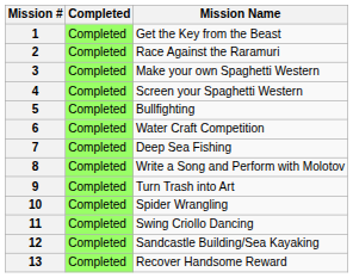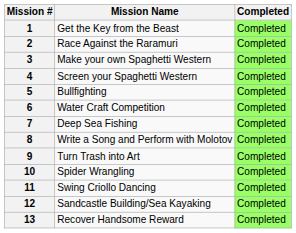 <table class="wikitable">
 <tr>
 <th>Mission #</th>
+<th>Mission Name</th>
 <th>Completed</th>
-<th>Mission Name</th>
 </tr>
 <tr>
 <th>1</th>
+<td>Get the Key from the Beast</td>
 <td bgcolor="#99FF66">Completed</td>
-<td>Get the Key from the Beast</td>
 </tr>
 <tr>
 <th>2</th>
+<td>Race Against the Raramuri</td>
 <td bgcolor="#99FF66">Completed</td>
-<td>Race Against the Raramuri</td>
 </tr>
 <tr>
 <th>3</th>
+<td>Make your own Spaghetti Western</td>
 <td bgcolor="#99FF66">Completed</td>
-<td>Make your own Spaghetti Western</td>
 </tr>
 <tr>
 <th>4</th>
+<td>Screen your Spaghetti Western</td>
 <td bgcolor="#99FF66">Completed</td>
-<td>Screen your Spaghetti Western</td>
 </tr>
 <tr>
 <th>5</th>
+<td>Bullfighting</td>
 <td bgcolor="#99FF66">Completed</td>
-<td>Bullfighting</td>
 </tr>
 <tr>
 <th>6</th>
+<td>Water Craft Competition</td>
 <td bgcolor="#99FF66">Completed</td>
-<td>Water Craft Competition</td>
 </tr>
 <tr>
 <th>7</th>
+<td>Deep Sea Fishing</td>
 <td bgcolor="#99FF66">Completed</td>
-<td>Deep Sea Fishing</td>
 </tr>
 <tr>
 <th>8</th>
+<td>Write a Song and Perform with Molotov</td>
 <td bgcolor="#99FF66">Completed</td>
-<td>Write a Song and Perform with Molotov</td>
 </tr>
 <tr>
 <th>9</th>
+<td>Turn Trash into Art</td>
 <td bgcolor="#99FF66">Completed</td>
-<td>Turn Trash into Art</td>
 </tr>
 <tr>
 <th>10</th>
+<td>Spider Wrangling</td>
 <td bgcolor="#99FF66">Completed</td>
-<td>Spider Wrangling</td>
 </tr>
 <tr>
 <th>11</th>
+<td>Swing Criollo Dancing</td>
 <td bgcolor="#99FF66">Completed</td>
-<td>Swing Criollo Dancing</td>
 </tr>
 <tr>
 <th>12</th>
+<td>Sandcastle Building/Sea Kayaking</td>
 <td bgcolor="#99FF66">Completed</td>
-<td>Sandcastle Building/Sea Kayaking</td>
 </tr>
 <tr>
 <th>13</th>
+<td>Recover Handsome Reward</td>
 <td bgcolor="#99FF66">Completed</td>
-<td>Recover Handsome Reward</td>
 </tr>
 </table>
